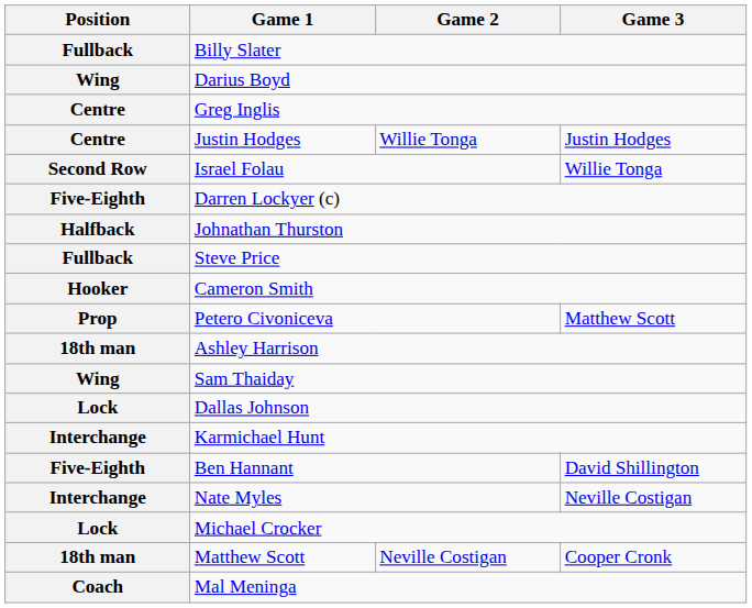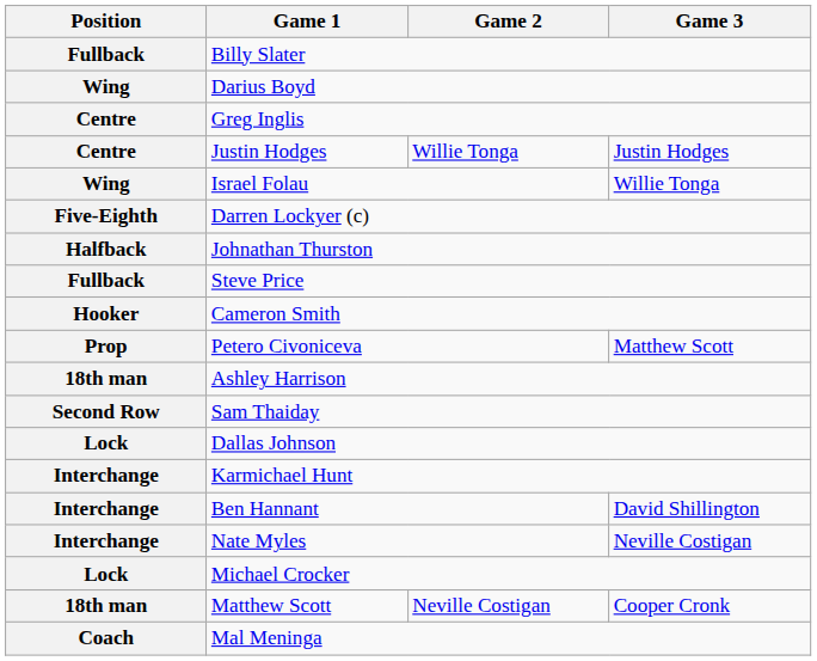 <table class="wikitable">
 <tr>
 <th style="width:150px;">Position</th>
 <th style="width:150px;">Game 1</th>
 <th style="width:150px;">Game 2</th>
 <th style="width:150px;">Game 3</th>
 </tr>
 <tr>
 <th>Fullback</th>
 <td colspan="3"> <a href='#'>Billy Slater</a></td>
 </tr>
 <tr>
 <th>Wing</th>
 <td colspan="3"> <a href='#'>Darius Boyd</a></td>
 </tr>
 <tr>
 <th>Centre</th>
 <td colspan="3"> <a href='#'>Greg Inglis</a></td>
 </tr>
 <tr>
 <th>Centre</th>
 <td> <a href='#'>Justin Hodges</a></td>
 <td> <a href='#'>Willie Tonga</a></td>
 <td> <a href='#'>Justin Hodges</a></td>
 </tr>
 <tr>
-<th>Second Row</th>
+<th>Wing</th>
 <td colspan="2"> <a href='#'>Israel Folau</a></td>
 <td> <a href='#'>Willie Tonga</a></td>
 </tr>
 <tr>
 <th>Five-Eighth</th>
 <td colspan="3"> <a href='#'>Darren Lockyer</a> (c)</td>
 </tr>
 <tr>
 <th>Halfback</th>
 <td colspan="3"> <a href='#'>Johnathan Thurston</a></td>
 </tr>
 <tr>
 <th>Fullback</th>
 <td colspan="3"> <a href='#'>Steve Price</a></td>
 </tr>
 <tr>
 <th>Hooker</th>
 <td colspan="3"> <a href='#'>Cameron Smith</a></td>
 </tr>
 <tr>
 <th>Prop</th>
 <td colspan="2"> <a href='#'>Petero Civoniceva</a></td>
 <td> <a href='#'>Matthew Scott</a></td>
 </tr>
 <tr>
 <th>18th man</th>
 <td colspan="3"> <a href='#'>Ashley Harrison</a></td>
 </tr>
 <tr>
-<th>Wing</th>
+<th>Second Row</th>
 <td colspan="3"> <a href='#'>Sam Thaiday</a></td>
 </tr>
 <tr>
 <th>Lock</th>
 <td colspan="3"> <a href='#'>Dallas Johnson</a></td>
 </tr>
 <tr>
 <th>Interchange</th>
 <td colspan="3"> <a href='#'>Karmichael Hunt</a></td>
 </tr>
 <tr>
-<th>Five-Eighth</th>
+<th>Interchange</th>
 <td colspan="2"> <a href='#'>Ben Hannant</a></td>
 <td> <a href='#'>David Shillington</a></td>
 </tr>
 <tr>
 <th>Interchange</th>
 <td colspan="2"> <a href='#'>Nate Myles</a></td>
 <td> <a href='#'>Neville Costigan</a></td>
 </tr>
 <tr>
 <th>Lock</th>
 <td colspan="3"> <a href='#'>Michael Crocker</a></td>
 </tr>
 <tr>
 <th>18th man</th>
 <td> <a href='#'>Matthew Scott</a></td>
 <td> <a href='#'>Neville Costigan</a></td>
 <td> <a href='#'>Cooper Cronk</a></td>
 </tr>
 <tr>
 <th>Coach</th>
 <td colspan="3"><a href='#'>Mal Meninga</a></td>
 </tr>
 </table>
